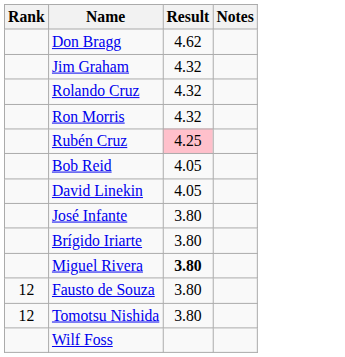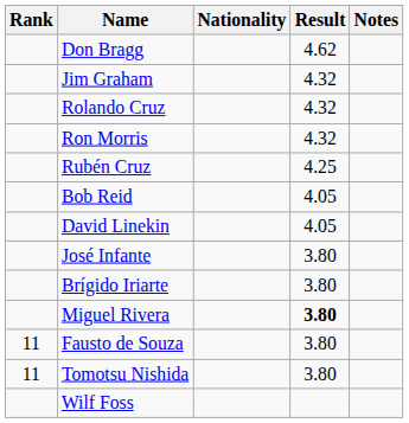 <table class="wikitable sortable" style="text-align:center">
 <tr>
 <th>Rank</th>
 <th>Name</th>
+<th>Nationality</th>
 <th>Result</th>
 <th>Notes</th>
 </tr>
 <tr>
 <td></td>
 <td align=left><a href='#'>Don Bragg</a></td>
+<td align=left></td>
 <td>4.62</td>
 <td></td>
 </tr>
 <tr>
 <td></td>
 <td align=left><a href='#'>Jim Graham</a></td>
+<td align=left></td>
 <td>4.32</td>
 <td></td>
 </tr>
 <tr>
 <td></td>
 <td align=left><a href='#'>Rolando Cruz</a></td>
+<td align=left></td>
 <td>4.32</td>
 <td></td>
 </tr>
 <tr>
 <td></td>
 <td align=left><a href='#'>Ron Morris</a></td>
+<td align=left></td>
 <td>4.32</td>
 <td></td>
 </tr>
 <tr>
 <td></td>
 <td align=left><a href='#'>Rubén Cruz</a></td>
-<td style="background: pink;">4.25</td>
+<td align=left></td>
+<td>4.25</td>
 <td></td>
 </tr>
 <tr>
 <td></td>
 <td align=left><a href='#'>Bob Reid</a></td>
+<td align=left></td>
 <td>4.05</td>
 <td></td>
 </tr>
 <tr>
 <td></td>
 <td align=left><a href='#'>David Linekin</a></td>
+<td align=left></td>
 <td>4.05</td>
 <td></td>
 </tr>
 <tr>
 <td></td>
 <td align=left><a href='#'>José Infante</a></td>
+<td align=left></td>
 <td>3.80</td>
 <td></td>
 </tr>
 <tr>
 <td></td>
 <td align=left><a href='#'>Brígido Iriarte</a></td>
+<td align=left></td>
 <td>3.80</td>
 <td></td>
 </tr>
 <tr>
 <td></td>
 <td align=left><a href='#'>Miguel Rivera</a></td>
+<td align=left></td>
 <td><strong>3.80</strong></td>
 <td></td>
 </tr>
 <tr>
-<td>12</td>
+<td>11</td>
 <td align=left><a href='#'>Fausto de Souza</a></td>
+<td align=left></td>
 <td>3.80</td>
 <td></td>
 </tr>
 <tr>
-<td>12</td>
+<td>11</td>
 <td align=left><a href='#'>Tomotsu Nishida</a></td>
+<td align=left></td>
 <td>3.80</td>
 <td></td>
 </tr>
 <tr>
 <td></td>
 <td align=left><a href='#'>Wilf Foss</a></td>
+<td align=left></td>
 <td></td>
 <td></td>
 </tr>
 </table>
